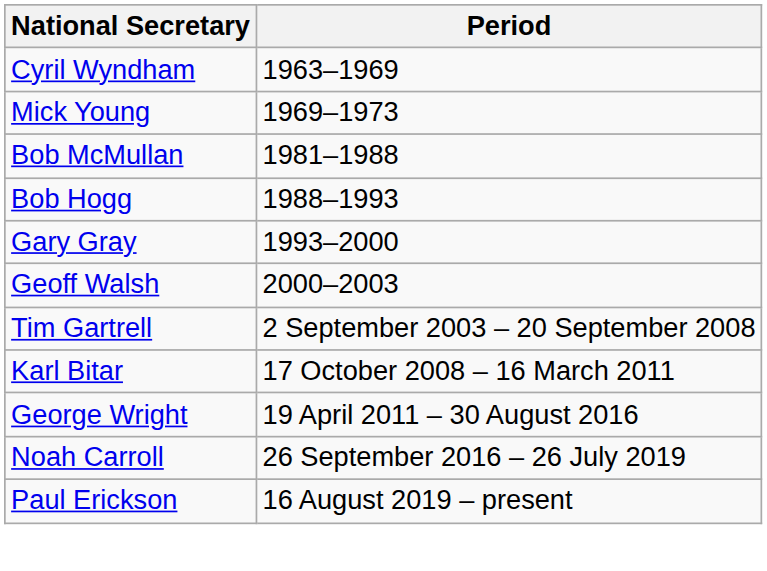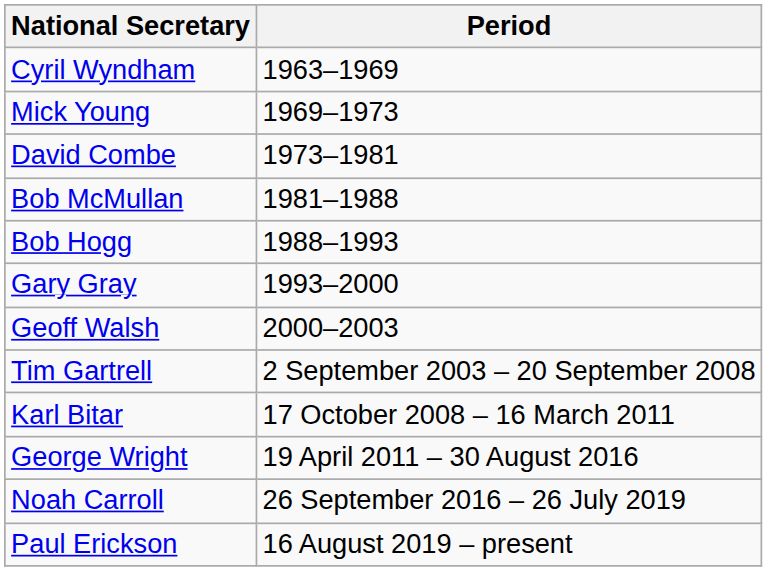 <table class="wikitable">
 <tr>
 <th>National Secretary</th>
 <th>Period</th>
 </tr>
 <tr>
 <td><a href='#'>Cyril Wyndham</a></td>
 <td>1963–1969</td>
 </tr>
 <tr>
 <td><a href='#'>Mick Young</a></td>
 <td>1969–1973</td>
+</tr>
+<tr>
+<td><a href='#'>David Combe</a></td>
+<td>1973–1981</td>
 </tr>
 <tr>
 <td><a href='#'>Bob McMullan</a></td>
 <td>1981–1988</td>
 </tr>
 <tr>
 <td><a href='#'>Bob Hogg</a></td>
 <td>1988–1993</td>
 </tr>
 <tr>
 <td><a href='#'>Gary Gray</a></td>
 <td>1993–2000</td>
 </tr>
 <tr>
 <td><a href='#'>Geoff Walsh</a></td>
 <td>2000–2003</td>
 </tr>
 <tr>
 <td><a href='#'>Tim Gartrell</a></td>
 <td>2 September 2003 – 20 September 2008</td>
 </tr>
 <tr>
 <td><a href='#'>Karl Bitar</a></td>
 <td>17 October 2008 – 16 March 2011</td>
 </tr>
 <tr>
 <td><a href='#'>George Wright</a></td>
 <td>19 April 2011 – 30 August 2016</td>
 </tr>
 <tr>
 <td><a href='#'>Noah Carroll</a></td>
 <td>26 September 2016 – 26 July 2019</td>
 </tr>
 <tr>
 <td><a href='#'>Paul Erickson</a></td>
 <td>16 August 2019 – present</td>
 </tr>
 </table>
